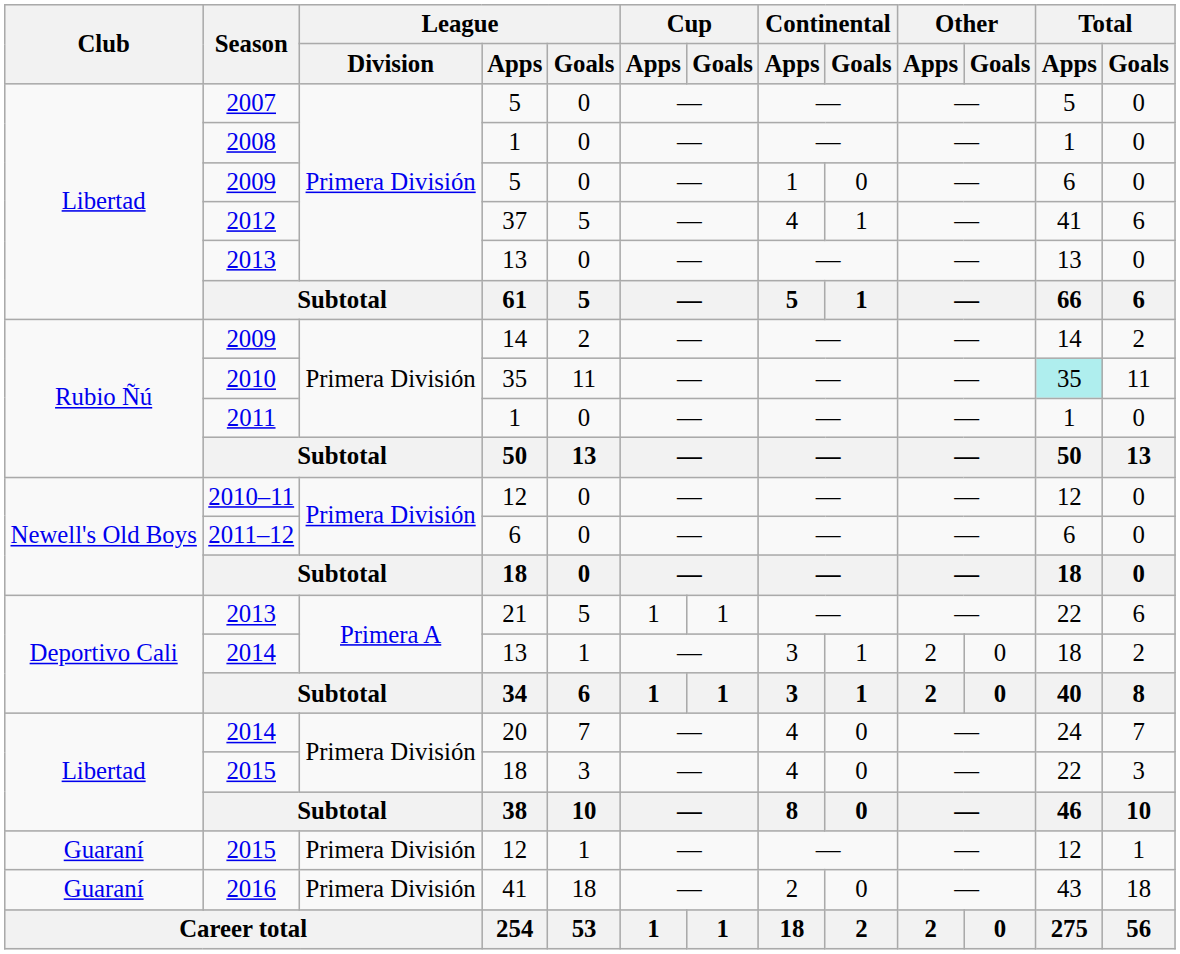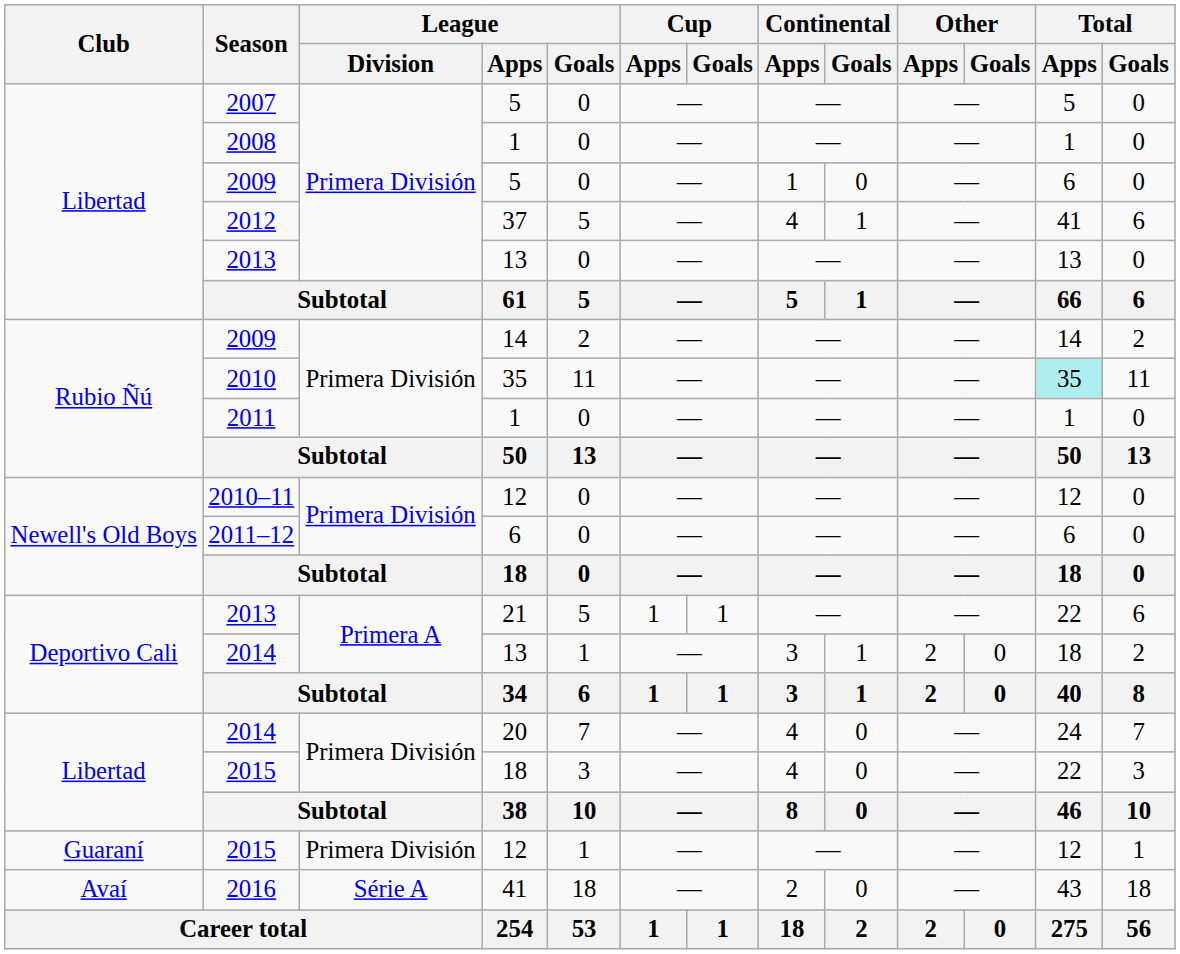 <table class="wikitable" style="text-align: center;">
 <tr>
 <th rowspan="2">Club</th>
 <th rowspan="2">Season</th>
 <th colspan="3">League</th>
 <th colspan="2">Cup</th>
 <th colspan="2">Continental</th>
 <th colspan="2">Other</th>
 <th colspan="2">Total</th>
 </tr>
 <tr>
 <th>Division</th>
 <th>Apps</th>
 <th>Goals</th>
 <th>Apps</th>
 <th>Goals</th>
 <th>Apps</th>
 <th>Goals</th>
 <th>Apps</th>
 <th>Goals</th>
 <th>Apps</th>
 <th>Goals</th>
 </tr>
 <tr>
 <td rowspan="6" valign="center"><a href='#'>Libertad</a></td>
 <td><a href='#'>2007</a></td>
 <td rowspan="5"><a href='#'>Primera División</a></td>
 <td>5</td>
 <td>0</td>
 <td colspan="2">—</td>
 <td colspan="2">—</td>
 <td colspan="2">—</td>
 <td>5</td>
 <td>0</td>
 </tr>
 <tr>
 <td><a href='#'>2008</a></td>
 <td>1</td>
 <td>0</td>
 <td colspan="2">—</td>
 <td colspan="2">—</td>
 <td colspan="2">—</td>
 <td>1</td>
 <td>0</td>
 </tr>
 <tr>
 <td><a href='#'>2009</a></td>
 <td>5</td>
 <td>0</td>
 <td colspan="2">—</td>
 <td>1</td>
 <td>0</td>
 <td colspan="2">—</td>
 <td>6</td>
 <td>0</td>
 </tr>
 <tr>
 <td><a href='#'>2012</a></td>
 <td>37</td>
 <td>5</td>
 <td colspan="2">—</td>
 <td>4</td>
 <td>1</td>
 <td colspan="2">—</td>
 <td>41</td>
 <td>6</td>
 </tr>
 <tr>
 <td><a href='#'>2013</a></td>
 <td>13</td>
 <td>0</td>
 <td colspan="2">—</td>
 <td colspan="2">—</td>
 <td colspan="2">—</td>
 <td>13</td>
 <td>0</td>
 </tr>
 <tr>
 <th colspan="2">Subtotal</th>
 <th>61</th>
 <th>5</th>
 <th colspan="2">—</th>
 <th>5</th>
 <th>1</th>
 <th colspan="2">—</th>
 <th>66</th>
 <th>6</th>
 </tr>
 <tr>
 <td rowspan="4" valign="center"><a href='#'>Rubio Ñú</a></td>
 <td><a href='#'>2009</a></td>
 <td rowspan="3">Primera División</td>
 <td>14</td>
 <td>2</td>
 <td colspan="2">—</td>
 <td colspan="2">—</td>
 <td colspan="2">—</td>
 <td>14</td>
 <td>2</td>
 </tr>
 <tr>
 <td><a href='#'>2010</a></td>
 <td>35</td>
 <td>11</td>
 <td colspan="2">—</td>
 <td colspan="2">—</td>
 <td colspan="2">—</td>
 <td style="background: paleturquoise;">35</td>
 <td>11</td>
 </tr>
 <tr>
 <td><a href='#'>2011</a></td>
 <td>1</td>
 <td>0</td>
 <td colspan="2">—</td>
 <td colspan="2">—</td>
 <td colspan="2">—</td>
 <td>1</td>
 <td>0</td>
 </tr>
 <tr>
 <th colspan="2">Subtotal</th>
 <th>50</th>
 <th>13</th>
 <th colspan="2">—</th>
 <th colspan="2">—</th>
 <th colspan="2">—</th>
 <th>50</th>
 <th>13</th>
 </tr>
 <tr>
 <td rowspan="3" valign="center"><a href='#'>Newell's Old Boys</a></td>
 <td><a href='#'>2010–11</a></td>
 <td rowspan="2"><a href='#'>Primera División</a></td>
 <td>12</td>
 <td>0</td>
 <td colspan="2">—</td>
 <td colspan="2">—</td>
 <td colspan="2">—</td>
 <td>12</td>
 <td>0</td>
 </tr>
 <tr>
 <td><a href='#'>2011–12</a></td>
 <td>6</td>
 <td>0</td>
 <td colspan="2">—</td>
 <td colspan="2">—</td>
 <td colspan="2">—</td>
 <td>6</td>
 <td>0</td>
 </tr>
 <tr>
 <th colspan="2">Subtotal</th>
 <th>18</th>
 <th>0</th>
 <th colspan="2">—</th>
 <th colspan="2">—</th>
 <th colspan="2">—</th>
 <th>18</th>
 <th>0</th>
 </tr>
 <tr>
 <td rowspan="3" valign="center"><a href='#'>Deportivo Cali</a></td>
 <td><a href='#'>2013</a></td>
 <td rowspan="2"><a href='#'>Primera A</a></td>
 <td>21</td>
 <td>5</td>
 <td>1</td>
 <td>1</td>
 <td colspan="2">—</td>
 <td colspan="2">—</td>
 <td>22</td>
 <td>6</td>
 </tr>
 <tr>
 <td><a href='#'>2014</a></td>
 <td>13</td>
 <td>1</td>
 <td colspan="2">—</td>
 <td>3</td>
 <td>1</td>
 <td>2</td>
 <td>0</td>
 <td>18</td>
 <td>2</td>
 </tr>
 <tr>
 <th colspan="2">Subtotal</th>
 <th>34</th>
 <th>6</th>
 <th>1</th>
 <th>1</th>
 <th>3</th>
 <th>1</th>
 <th>2</th>
 <th>0</th>
 <th>40</th>
 <th>8</th>
 </tr>
 <tr>
 <td rowspan="3" valign="center"><a href='#'>Libertad</a></td>
 <td><a href='#'>2014</a></td>
 <td rowspan="2">Primera División</td>
 <td>20</td>
 <td>7</td>
 <td colspan="2">—</td>
 <td>4</td>
 <td>0</td>
 <td colspan="2">—</td>
 <td>24</td>
 <td>7</td>
 </tr>
 <tr>
 <td><a href='#'>2015</a></td>
 <td>18</td>
 <td>3</td>
 <td colspan="2">—</td>
 <td>4</td>
 <td>0</td>
 <td colspan="2">—</td>
 <td>22</td>
 <td>3</td>
 </tr>
 <tr>
 <th colspan="2">Subtotal</th>
 <th>38</th>
 <th>10</th>
 <th colspan="2">—</th>
 <th>8</th>
 <th>0</th>
 <th colspan="2">—</th>
 <th>46</th>
 <th>10</th>
 </tr>
 <tr>
 <td valign="center"><a href='#'>Guaraní</a></td>
 <td><a href='#'>2015</a></td>
 <td>Primera División</td>
 <td>12</td>
 <td>1</td>
 <td colspan="2">—</td>
 <td colspan="2">—</td>
 <td colspan="2">—</td>
 <td>12</td>
 <td>1</td>
 </tr>
 <tr>
-<td valign="center"><a href='#'>Guaraní</a></td>
+<td valign="center"><a href='#'>Avaí</a></td>
 <td><a href='#'>2016</a></td>
-<td>Primera División</td>
+<td><a href='#'>Série A</a></td>
 <td>41</td>
 <td>18</td>
 <td colspan="2">—</td>
 <td>2</td>
 <td>0</td>
 <td colspan="2">—</td>
 <td>43</td>
 <td>18</td>
 </tr>
 <tr>
 <th colspan="3"><strong>Career total</strong></th>
 <th>254</th>
 <th>53</th>
 <th>1</th>
 <th>1</th>
 <th>18</th>
 <th>2</th>
 <th>2</th>
 <th>0</th>
 <th>275</th>
 <th>56</th>
 </tr>
 </table>
